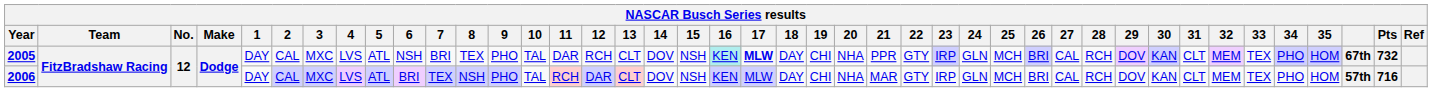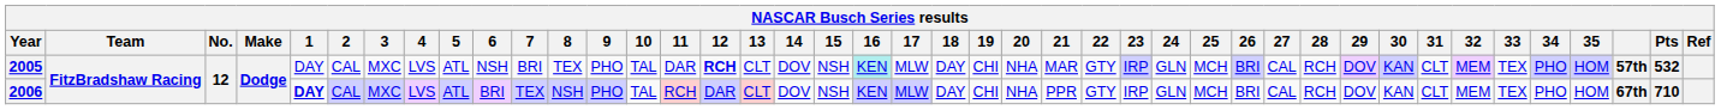 <table class="wikitable" style="text-align:center; font-size:75%">
 <tr>
 <th colspan=42><a href='#'>NASCAR Busch Series</a> results</th>
 </tr>
 <tr>
 <th>Year</th>
 <th>Team</th>
 <th>No.</th>
 <th>Make</th>
 <th>1</th>
 <th>2</th>
 <th>3</th>
 <th>4</th>
 <th>5</th>
 <th>6</th>
 <th>7</th>
 <th>8</th>
 <th>9</th>
 <th>10</th>
 <th>11</th>
 <th>12</th>
 <th>13</th>
 <th>14</th>
 <th>15</th>
 <th>16</th>
 <th>17</th>
 <th>18</th>
 <th>19</th>
 <th>20</th>
 <th>21</th>
 <th>22</th>
 <th>23</th>
 <th>24</th>
 <th>25</th>
 <th>26</th>
 <th>27</th>
 <th>28</th>
 <th>29</th>
 <th>30</th>
 <th>31</th>
 <th>32</th>
 <th>33</th>
 <th>34</th>
 <th>35</th>
 <th></th>
 <th>Pts</th>
 <th>Ref</th>
 </tr>
 <tr>
 <th><a href='#'>2005</a></th>
 <th rowspan=2><a href='#'>FitzBradshaw Racing</a></th>
 <th rowspan=2>12</th>
 <th rowspan=2><a href='#'>Dodge</a></th>
 <td><a href='#'>DAY</a></td>
 <td><a href='#'>CAL</a></td>
 <td><a href='#'>MXC</a></td>
 <td><a href='#'>LVS</a></td>
 <td><a href='#'>ATL</a></td>
 <td><a href='#'>NSH</a></td>
 <td><a href='#'>BRI</a></td>
 <td><a href='#'>TEX</a></td>
 <td><a href='#'>PHO</a></td>
 <td><a href='#'>TAL</a></td>
 <td><a href='#'>DAR</a></td>
-<td><a href='#'>RCH</a></td>
+<td><strong><a href='#'>RCH</a></strong></td>
 <td><a href='#'>CLT</a></td>
 <td><a href='#'>DOV</a></td>
 <td><a href='#'>NSH</a></td>
 <td style="background: paleturquoise;"><a href='#'>KEN</a></td>
-<td><strong><a href='#'>MLW</a></strong></td>
+<td><a href='#'>MLW</a></td>
 <td><a href='#'>DAY</a></td>
 <td><a href='#'>CHI</a></td>
 <td><a href='#'>NHA</a></td>
-<td><a href='#'>PPR</a></td>
+<td><a href='#'>MAR</a></td>
 <td><a href='#'>GTY</a></td>
 <td style="background:#CFCFFF;"><a href='#'>IRP</a><br></td>
 <td><a href='#'>GLN</a></td>
 <td><a href='#'>MCH</a></td>
 <td style="background:#CFCFFF;"><a href='#'>BRI</a><br></td>
 <td><a href='#'>CAL</a></td>
 <td><a href='#'>RCH</a></td>
 <td style="background:#EFCFFF;"><a href='#'>DOV</a><br></td>
 <td style="background:#CFCFFF;"><a href='#'>KAN</a><br></td>
 <td><a href='#'>CLT</a></td>
 <td style="background:#EFCFFF;"><a href='#'>MEM</a><br></td>
 <td><a href='#'>TEX</a></td>
 <td style="background:#CFCFFF;"><a href='#'>PHO</a><br></td>
 <td style="background:#CFCFFF;"><a href='#'>HOM</a><br></td>
-<th>67th</th>
-<th>732</th>
+<th>57th</th>
+<th>532</th>
 <th></th>
 </tr>
 <tr>
 <th><a href='#'>2006</a></th>
-<td><a href='#'>DAY</a></td>
+<td><strong><a href='#'>DAY</a></strong></td>
 <td style="background:#CFCFFF;"><a href='#'>CAL</a><br></td>
 <td style="background:#CFCFFF;"><a href='#'>MXC</a><br></td>
 <td style="background:#EFCFFF;"><a href='#'>LVS</a><br></td>
 <td style="background:#CFCFFF;"><a href='#'>ATL</a><br></td>
 <td style="background:#EFCFFF;"><a href='#'>BRI</a><br></td>
 <td style="background:#CFCFFF;"><a href='#'>TEX</a><br></td>
 <td style="background:#CFCFFF;"><a href='#'>NSH</a><br></td>
 <td style="background:#CFCFFF;"><a href='#'>PHO</a><br></td>
 <td><a href='#'>TAL</a></td>
 <td style="background:#FFCFCF;"><a href='#'>RCH</a><br></td>
 <td style="background:#CFCFFF;"><a href='#'>DAR</a><br></td>
 <td style="background:#FFCFCF;"><a href='#'>CLT</a><br></td>
 <td><a href='#'>DOV</a></td>
 <td><a href='#'>NSH</a></td>
 <td style="background:#CFCFFF;"><a href='#'>KEN</a><br></td>
 <td style="background:#CFCFFF;"><a href='#'>MLW</a><br></td>
 <td><a href='#'>DAY</a></td>
 <td><a href='#'>CHI</a></td>
 <td><a href='#'>NHA</a></td>
-<td><a href='#'>MAR</a></td>
+<td><a href='#'>PPR</a></td>
 <td><a href='#'>GTY</a></td>
 <td><a href='#'>IRP</a></td>
 <td><a href='#'>GLN</a></td>
 <td><a href='#'>MCH</a></td>
 <td><a href='#'>BRI</a></td>
 <td><a href='#'>CAL</a></td>
 <td><a href='#'>RCH</a></td>
 <td><a href='#'>DOV</a></td>
 <td><a href='#'>KAN</a></td>
 <td><a href='#'>CLT</a></td>
 <td><a href='#'>MEM</a></td>
 <td><a href='#'>TEX</a></td>
 <td><a href='#'>PHO</a></td>
 <td><a href='#'>HOM</a></td>
-<th>57th</th>
-<th>716</th>
+<th>67th</th>
+<th>710</th>
 <th></th>
 </tr>
 </table>
